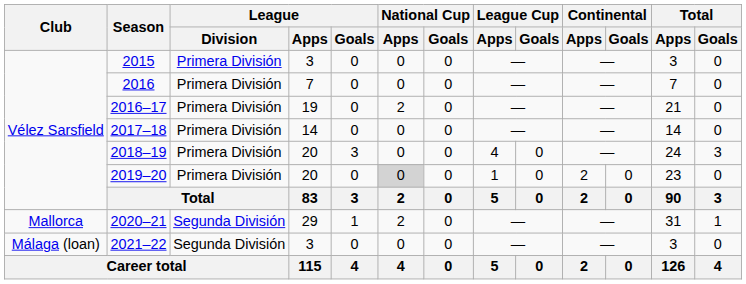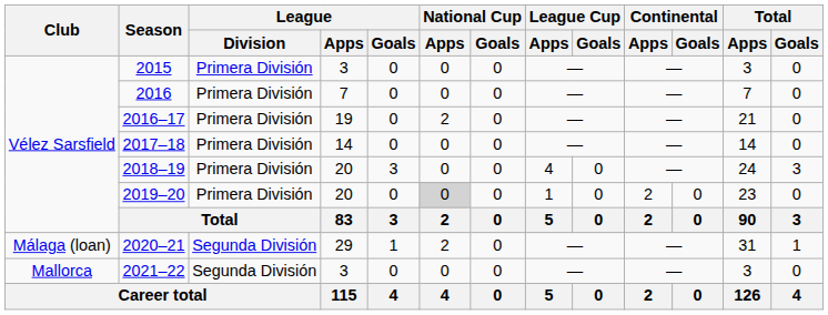 <table class="wikitable" style="text-align:center">
 <tr>
 <th rowspan="2">Club</th>
 <th rowspan="2">Season</th>
 <th colspan="3">League</th>
 <th colspan="2">National Cup</th>
 <th colspan="2">League Cup</th>
 <th colspan="2">Continental</th>
 <th colspan="2">Total</th>
 </tr>
 <tr>
 <th>Division</th>
 <th>Apps</th>
 <th>Goals</th>
 <th>Apps</th>
 <th>Goals</th>
 <th>Apps</th>
 <th>Goals</th>
 <th>Apps</th>
 <th>Goals</th>
 <th>Apps</th>
 <th>Goals</th>
 </tr>
 <tr>
 <td rowspan="7"><a href='#'>Vélez Sarsfield</a></td>
 <td><a href='#'>2015</a></td>
 <td><a href='#'>Primera División</a></td>
 <td>3</td>
 <td>0</td>
 <td>0</td>
 <td>0</td>
 <td colspan="2">—</td>
 <td colspan="2">—</td>
 <td>3</td>
 <td>0</td>
 </tr>
 <tr>
 <td><a href='#'>2016</a></td>
 <td>Primera División</td>
 <td>7</td>
 <td>0</td>
 <td>0</td>
 <td>0</td>
 <td colspan="2">—</td>
 <td colspan="2">—</td>
 <td>7</td>
 <td>0</td>
 </tr>
 <tr>
 <td><a href='#'>2016–17</a></td>
 <td>Primera División</td>
 <td>19</td>
 <td>0</td>
 <td>2</td>
 <td>0</td>
 <td colspan="2">—</td>
 <td colspan="2">—</td>
 <td>21</td>
 <td>0</td>
 </tr>
 <tr>
 <td><a href='#'>2017–18</a></td>
 <td>Primera División</td>
 <td>14</td>
 <td>0</td>
 <td>0</td>
 <td>0</td>
 <td colspan="2">—</td>
 <td colspan="2">—</td>
 <td>14</td>
 <td>0</td>
 </tr>
 <tr>
 <td><a href='#'>2018–19</a></td>
 <td>Primera División</td>
 <td>20</td>
 <td>3</td>
 <td>0</td>
 <td>0</td>
 <td>4</td>
 <td>0</td>
 <td colspan="2">—</td>
 <td>24</td>
 <td>3</td>
 </tr>
 <tr>
 <td><a href='#'>2019–20</a></td>
 <td>Primera División</td>
 <td>20</td>
 <td>0</td>
 <td style="background: lightgrey;">0</td>
 <td>0</td>
 <td>1</td>
 <td>0</td>
 <td>2</td>
 <td>0</td>
 <td>23</td>
 <td>0</td>
 </tr>
 <tr>
 <th colspan="2">Total</th>
 <th>83</th>
 <th>3</th>
 <th>2</th>
 <th>0</th>
 <th>5</th>
 <th>0</th>
 <th>2</th>
 <th>0</th>
 <th>90</th>
 <th>3</th>
 </tr>
 <tr>
-<td><a href='#'>Mallorca</a></td>
+<td><a href='#'>Málaga</a> (loan)</td>
 <td><a href='#'>2020–21</a></td>
 <td><a href='#'>Segunda División</a></td>
 <td>29</td>
 <td>1</td>
 <td>2</td>
 <td>0</td>
 <td colspan="2">—</td>
 <td colspan="2">—</td>
 <td>31</td>
 <td>1</td>
 </tr>
 <tr>
-<td><a href='#'>Málaga</a> (loan)</td>
+<td><a href='#'>Mallorca</a></td>
 <td><a href='#'>2021–22</a></td>
 <td>Segunda División</td>
 <td>3</td>
 <td>0</td>
 <td>0</td>
 <td>0</td>
 <td colspan="2">—</td>
 <td colspan="2">—</td>
 <td>3</td>
 <td>0</td>
 </tr>
 <tr>
 <th colspan="3">Career total</th>
 <th>115</th>
 <th>4</th>
 <th>4</th>
 <th>0</th>
 <th>5</th>
 <th>0</th>
 <th>2</th>
 <th>0</th>
 <th>126</th>
 <th>4</th>
 </tr>
 </table>
